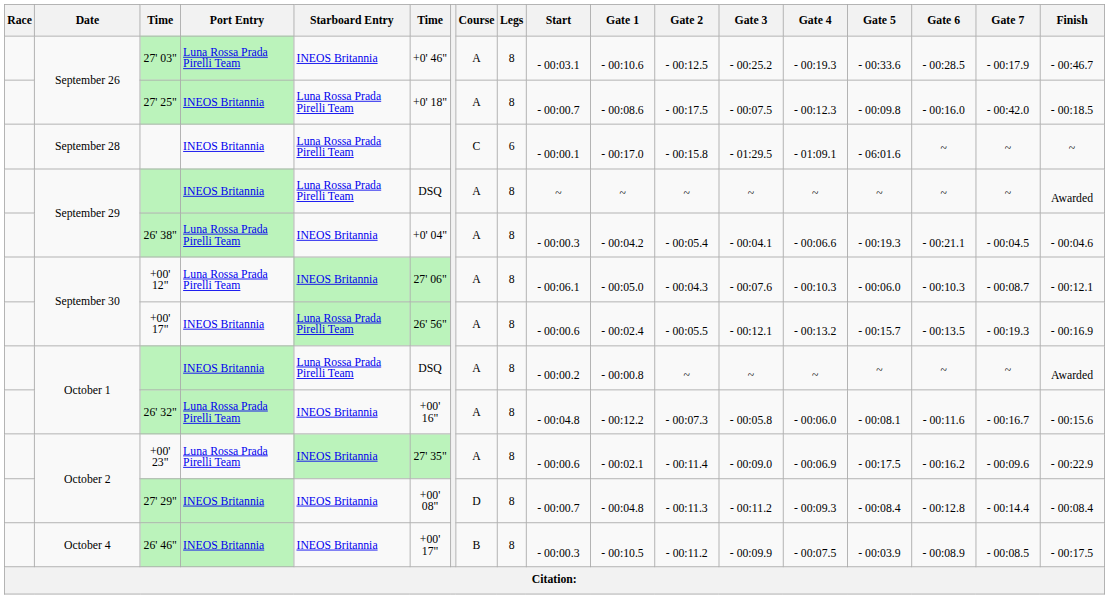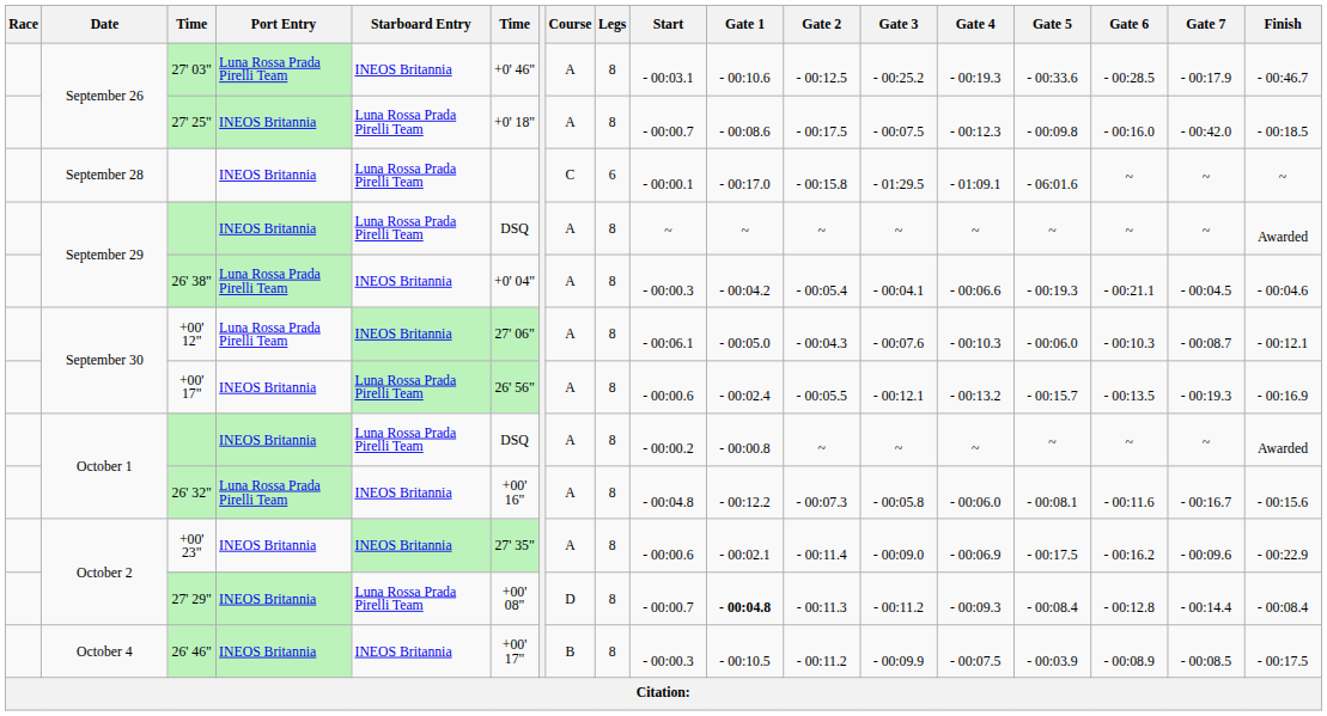 <table class="wikitable" style="font-size:10pt;line-height:1.0;text-align: center;">
 <tr>
 <th style="padding-top: 0.8em; padding-bottom: 0.8em;">Race</th>
 <th style=width:8.5em>Date</th>
 <th>Time</th>
 <th>Port Entry</th>
 <th>Starboard Entry</th>
 <th>Time</th>
 <th rowspan="13"></th>
 <th>Course</th>
 <th>Legs</th>
 <th style=width:5em>Start</th>
 <th style=width:5em>Gate 1</th>
 <th style=width:5em>Gate 2</th>
 <th style=width:5em>Gate 3</th>
 <th style=width:5em>Gate 4</th>
 <th style=width:5em>Gate 5</th>
 <th style=width:5em>Gate  6</th>
 <th style=width:5em>Gate  7</th>
 <th style="width:5em">Finish</th>
 </tr>
 <tr>
 <td></td>
 <td Rowspan="2">September 26</td>
 <td bgcolor="#BBF3BB">27' 03"</td>
 <td bgcolor="#BBF3BB" style="text-align: left;"> <a href='#'>Luna Rossa Prada Pirelli Team</a></td>
 <td style="text-align: left;"> <a href='#'>INEOS Britannia</a></td>
 <td>+0' 46"</td>
 <td>A</td>
 <td>8</td>
 <td style="height: 3em; padding-top: 0.5em;"><br>- 00:03.1</td>
 <td style="height: 3em; padding-top: 0.5em;"><br>- 00:10.6</td>
 <td style="height: 3em; padding-top: 0.5em;"><br>- 00:12.5</td>
 <td style="height: 3em; padding-top: 0.5em;"><br>- 00:25.2</td>
 <td style="height: 3em; padding-top: 0.5em;"><br>- 00:19.3</td>
 <td style="height: 3em; padding-top: 0.5em;"><br>- 00:33.6</td>
 <td style="height: 3em; padding-top: 0.5em;"><br>- 00:28.5</td>
 <td style="height: 3em; padding-top: 0.5em;"><br>- 00:17.9</td>
 <td style="height: 3em; padding-top: 0.5em;"><br>- 00:46.7</td>
 </tr>
 <tr>
 <td></td>
 <td bgcolor="#BBF3BB">27' 25"</td>
 <td bgcolor="#BBF3BB" style="text-align: left;"> <a href='#'>INEOS Britannia</a></td>
 <td style="text-align: left;"> <a href='#'>Luna Rossa Prada Pirelli Team</a></td>
 <td>+0' 18"</td>
 <td>A</td>
 <td>8</td>
 <td style="height: 3em; padding-top: 0.5em;"><br>- 00:00.7</td>
 <td style="height: 3em; padding-top: 0.5em;"><br>- 00:08.6</td>
 <td style="height: 3em; padding-top: 0.5em;"><br>- 00:17.5</td>
 <td style="height: 3em; padding-top: 0.5em;"><br>- 00:07.5</td>
 <td style="height: 3em; padding-top: 0.5em;"><br>- 00:12.3</td>
 <td style="height: 3em; padding-top: 0.5em;"><br>- 00:09.8</td>
 <td style="height: 3em; padding-top: 0.5em;"><br>- 00:16.0</td>
 <td style="height: 3em; padding-top: 0.5em;"><br>- 00:42.0</td>
 <td style="height: 3em; padding-top: 0.5em;"><br>- 00:18.5</td>
 </tr>
 <tr>
 <td></td>
 <td Rowspan="1">September 28</td>
 <td></td>
 <td style="text-align: left;"> <a href='#'>INEOS Britannia</a></td>
 <td style="text-align: left;"> <a href='#'>Luna Rossa Prada Pirelli Team</a></td>
 <td></td>
 <td>C</td>
 <td>6</td>
 <td style="height: 3em; padding-top: 0.5em;"><br>- 00:00.1</td>
 <td style="height: 3em; padding-top: 0.5em;"><br>- 00:17.0</td>
 <td style="height: 3em; padding-top: 0.5em;"><br>- 00:15.8</td>
 <td style="height: 3em; padding-top: 0.5em;"><br>- 01:29.5</td>
 <td style="height: 3em; padding-top: 0.5em;"><br>- 01:09.1</td>
 <td style="height: 3em; padding-top: 0.5em;"><br>- 06:01.6</td>
 <td style="height: 3em; padding-top: 0.5em;">~</td>
 <td style="height: 3em; padding-top: 0.5em;">~</td>
 <td style="height: 3em; padding-top: 0.5em;">~</td>
 </tr>
 <tr>
 <td></td>
 <td Rowspan="2">September 29</td>
 <td bgcolor="#BBF3BB"></td>
 <td bgcolor="#BBF3BB" style="text-align: left;"> <a href='#'>INEOS Britannia</a></td>
 <td style="text-align: left;"> <a href='#'>Luna Rossa Prada Pirelli Team</a></td>
 <td>DSQ</td>
 <td>A</td>
 <td>8</td>
 <td style="height: 3em; padding-top: 0.5em;">~</td>
 <td style="height: 3em; padding-top: 0.5em;">~</td>
 <td style="height: 3em; padding-top: 0.5em;">~</td>
 <td style="height: 3em; padding-top: 0.5em;">~</td>
 <td style="height: 3em; padding-top: 0.5em;">~</td>
 <td style="height: 3em; padding-top: 0.5em;">~</td>
 <td style="height: 3em; padding-top: 0.5em;">~</td>
 <td style="height: 3em; padding-top: 0.5em;">~</td>
 <td style="height: 3em; padding-top: 0.5em;"><br>Awarded</td>
 </tr>
 <tr>
 <td></td>
 <td bgcolor="#BBF3BB">26' 38"</td>
 <td bgcolor="#BBF3BB" style="text-align: left;"> <a href='#'>Luna Rossa Prada Pirelli Team</a></td>
 <td style="text-align: left;"> <a href='#'>INEOS Britannia</a></td>
 <td>+0' 04"</td>
 <td>A</td>
 <td>8</td>
 <td style="height: 3em; padding-top: 0.5em;"><br>- 00:00.3</td>
 <td style="height: 3em; padding-top: 0.5em;"><br>- 00:04.2</td>
 <td style="height: 3em; padding-top: 0.5em;"><br>- 00:05.4</td>
 <td style="height: 3em; padding-top: 0.5em;"><br>- 00:04.1</td>
 <td style="height: 3em; padding-top: 0.5em;"><br>- 00:06.6</td>
 <td style="height: 3em; padding-top: 0.5em;"><br>- 00:19.3</td>
 <td style="height: 3em; padding-top: 0.5em;"><br>- 00:21.1</td>
 <td style="height: 3em; padding-top: 0.5em;"><br>- 00:04.5</td>
 <td style="height: 3em; padding-top: 0.5em;"><br>- 00:04.6</td>
 </tr>
 <tr>
 <td></td>
 <td Rowspan="2">September 30</td>
 <td>+00' 12"</td>
 <td style="text-align: left;"> <a href='#'>Luna Rossa Prada Pirelli Team</a></td>
 <td bgcolor="#BBF3BB" style="text-align: left;"> <a href='#'>INEOS Britannia</a></td>
 <td bgcolor="#BBF3BB">27' 06"</td>
 <td>A</td>
 <td>8</td>
 <td style="height: 3em; padding-top: 0.5em;"><br>- 00:06.1</td>
 <td style="height: 3em; padding-top: 0.5em;"><br>- 00:05.0</td>
 <td style="height: 3em; padding-top: 0.5em;"><br>- 00:04.3</td>
 <td style="height: 3em; padding-top: 0.5em;"><br>- 00:07.6</td>
 <td style="height: 3em; padding-top: 0.5em;"><br>- 00:10.3</td>
 <td style="height: 3em; padding-top: 0.5em;"><br>- 00:06.0</td>
 <td style="height: 3em; padding-top: 0.5em;"><br>- 00:10.3</td>
 <td style="height: 3em; padding-top: 0.5em;"><br>- 00:08.7</td>
 <td style="height: 3em; padding-top: 0.5em;"><br>- 00:12.1</td>
 </tr>
 <tr>
 <td></td>
 <td>+00' 17"</td>
 <td style="text-align: left;"> <a href='#'>INEOS Britannia</a></td>
 <td bgcolor="#BBF3BB" style="text-align: left;"> <a href='#'>Luna Rossa Prada Pirelli Team</a></td>
 <td bgcolor="#BBF3BB">26' 56"</td>
 <td>A</td>
 <td>8</td>
 <td style="height: 3em; padding-top: 0.5em;"><br>- 00:00.6</td>
 <td style="height: 3em; padding-top: 0.5em;"><br>- 00:02.4</td>
 <td style="height: 3em; padding-top: 0.5em;"><br>- 00:05.5</td>
 <td style="height: 3em; padding-top: 0.5em;"><br>- 00:12.1</td>
 <td style="height: 3em; padding-top: 0.5em;"><br>- 00:13.2</td>
 <td style="height: 3em; padding-top: 0.5em;"><br>- 00:15.7</td>
 <td style="height: 3em; padding-top: 0.5em;"><br>- 00:13.5</td>
 <td style="height: 3em; padding-top: 0.5em;"><br>- 00:19.3</td>
 <td style="height: 3em; padding-top: 0.5em;"><br>- 00:16.9</td>
 </tr>
 <tr>
 <td></td>
 <td Rowspan="2">October 1</td>
 <td bgcolor="#BBF3BB"></td>
 <td bgcolor="#BBF3BB" style="text-align: left;"> <a href='#'>INEOS Britannia</a></td>
 <td style="text-align: left;"> <a href='#'>Luna Rossa Prada Pirelli Team</a></td>
 <td>DSQ</td>
 <td>A</td>
 <td>8</td>
 <td style="height: 3em; padding-top: 0.5em;"><br>- 00:00.2</td>
 <td style="height: 3em; padding-top: 0.5em;"><br>- 00:00.8</td>
 <td style="height: 3em; padding-top: 0.5em;"><br>~</td>
 <td style="height: 3em; padding-top: 0.5em;"><br>~</td>
 <td style="height: 3em; padding-top: 0.5em;"><br>~</td>
 <td style="height: 3em; padding-top: 0.5em;">~</td>
 <td style="height: 3em; padding-top: 0.5em;">~</td>
 <td style="height: 3em; padding-top: 0.5em;">~</td>
 <td style="height: 3em; padding-top: 0.5em;"><br>Awarded</td>
 </tr>
 <tr>
 <td></td>
 <td bgcolor="#BBF3BB">26' 32"</td>
 <td bgcolor="#BBF3BB" style="text-align: left;"> <a href='#'>Luna Rossa Prada Pirelli Team</a></td>
 <td style="text-align: left;"> <a href='#'>INEOS Britannia</a></td>
 <td>+00' 16"</td>
 <td>A</td>
 <td>8</td>
 <td style="height: 3em; padding-top: 0.5em;"><br>- 00:04.8</td>
 <td style="height: 3em; padding-top: 0.5em;"><br>- 00:12.2</td>
 <td style="height: 3em; padding-top: 0.5em;"><br>- 00:07.3</td>
 <td style="height: 3em; padding-top: 0.5em;"><br>- 00:05.8</td>
 <td style="height: 3em; padding-top: 0.5em;"><br>- 00:06.0</td>
 <td style="height: 3em; padding-top: 0.5em;"><br>- 00:08.1</td>
 <td style="height: 3em; padding-top: 0.5em;"><br>- 00:11.6</td>
 <td style="height: 3em; padding-top: 0.5em;"><br>- 00:16.7</td>
 <td style="height: 3em; padding-top: 0.5em;"><br>- 00:15.6</td>
 </tr>
 <tr>
 <td></td>
 <td Rowspan="2">October 2</td>
 <td>+00' 23"</td>
-<td style="text-align: left;"> <a href='#'>Luna Rossa Prada Pirelli Team</a></td>
+<td style="text-align: left;"> <a href='#'>INEOS Britannia</a></td>
 <td bgcolor="#BBF3BB" style="text-align: left;"> <a href='#'>INEOS Britannia</a></td>
 <td bgcolor="#BBF3BB">27' 35"</td>
 <td>A</td>
 <td>8</td>
 <td style="height: 3em; padding-top: 0.5em;"><br>- 00:00.6</td>
 <td style="height: 3em; padding-top: 0.5em;"><br>- 00:02.1</td>
 <td style="height: 3em; padding-top: 0.5em;"><br>- 00:11.4</td>
 <td style="height: 3em; padding-top: 0.5em;"><br>- 00:09.0</td>
 <td style="height: 3em; padding-top: 0.5em;"><br>- 00:06.9</td>
 <td style="height: 3em; padding-top: 0.5em;"><br>- 00:17.5</td>
 <td style="height: 3em; padding-top: 0.5em;"><br>- 00:16.2</td>
 <td style="height: 3em; padding-top: 0.5em;"><br>- 00:09.6</td>
 <td style="height: 3em; padding-top: 0.5em;"><br>- 00:22.9</td>
 </tr>
 <tr>
 <td></td>
 <td bgcolor="#BBF3BB">27' 29"</td>
 <td bgcolor="#BBF3BB" style="text-align: left;"> <a href='#'>INEOS Britannia</a></td>
-<td style="text-align: left;"> <a href='#'>INEOS Britannia</a></td>
+<td style="text-align: left;"> <a href='#'>Luna Rossa Prada Pirelli Team</a></td>
 <td>+00' 08"</td>
 <td>D</td>
 <td>8</td>
 <td style="height: 3em; padding-top: 0.5em;"><br>- 00:00.7</td>
-<td style="height: 3em; padding-top: 0.5em;"><br>- 00:04.8</td>
+<td style="height: 3em; padding-top: 0.5em;"><strong><br>- 00:04.8</strong></td>
 <td style="height: 3em; padding-top: 0.5em;"><br>- 00:11.3</td>
 <td style="height: 3em; padding-top: 0.5em;"><br>- 00:11.2</td>
 <td style="height: 3em; padding-top: 0.5em;"><br>- 00:09.3</td>
 <td style="height: 3em; padding-top: 0.5em;"><br>- 00:08.4</td>
 <td style="height: 3em; padding-top: 0.5em;"><br>- 00:12.8</td>
 <td style="height: 3em; padding-top: 0.5em;"><br>- 00:14.4</td>
 <td style="height: 3em; padding-top: 0.5em;"><br>- 00:08.4</td>
 </tr>
 <tr>
 <td></td>
 <td>October 4</td>
 <td bgcolor="#BBF3BB">26' 46"</td>
 <td bgcolor="#BBF3BB" style="text-align: left;"> <a href='#'>INEOS Britannia</a></td>
 <td style="text-align: left;"> <a href='#'>INEOS Britannia</a></td>
 <td>+00' 17"</td>
 <td>B</td>
 <td>8</td>
 <td style="height: 3em; padding-top: 0.5em;"><br>- 00:00.3</td>
 <td style="height: 3em; padding-top: 0.5em;"><br>- 00:10.5</td>
 <td style="height: 3em; padding-top: 0.5em;"><br>- 00:11.2</td>
 <td style="height: 3em; padding-top: 0.5em;"><br>- 00:09.9</td>
 <td style="height: 3em; padding-top: 0.5em;"><br>- 00:07.5</td>
 <td style="height: 3em; padding-top: 0.5em;"><br>- 00:03.9</td>
 <td style="height: 3em; padding-top: 0.5em;"><br>- 00:08.9</td>
 <td style="height: 3em; padding-top: 0.5em;"><br>- 00:08.5</td>
 <td style="height: 3em; padding-top: 0.5em;"><br>- 00:17.5</td>
 </tr>
 <tr>
 <th colspan="18" style="padding-top: 0.5em; padding-bottom: 0.75em;">Citation:</th>
 </tr>
 </table>
